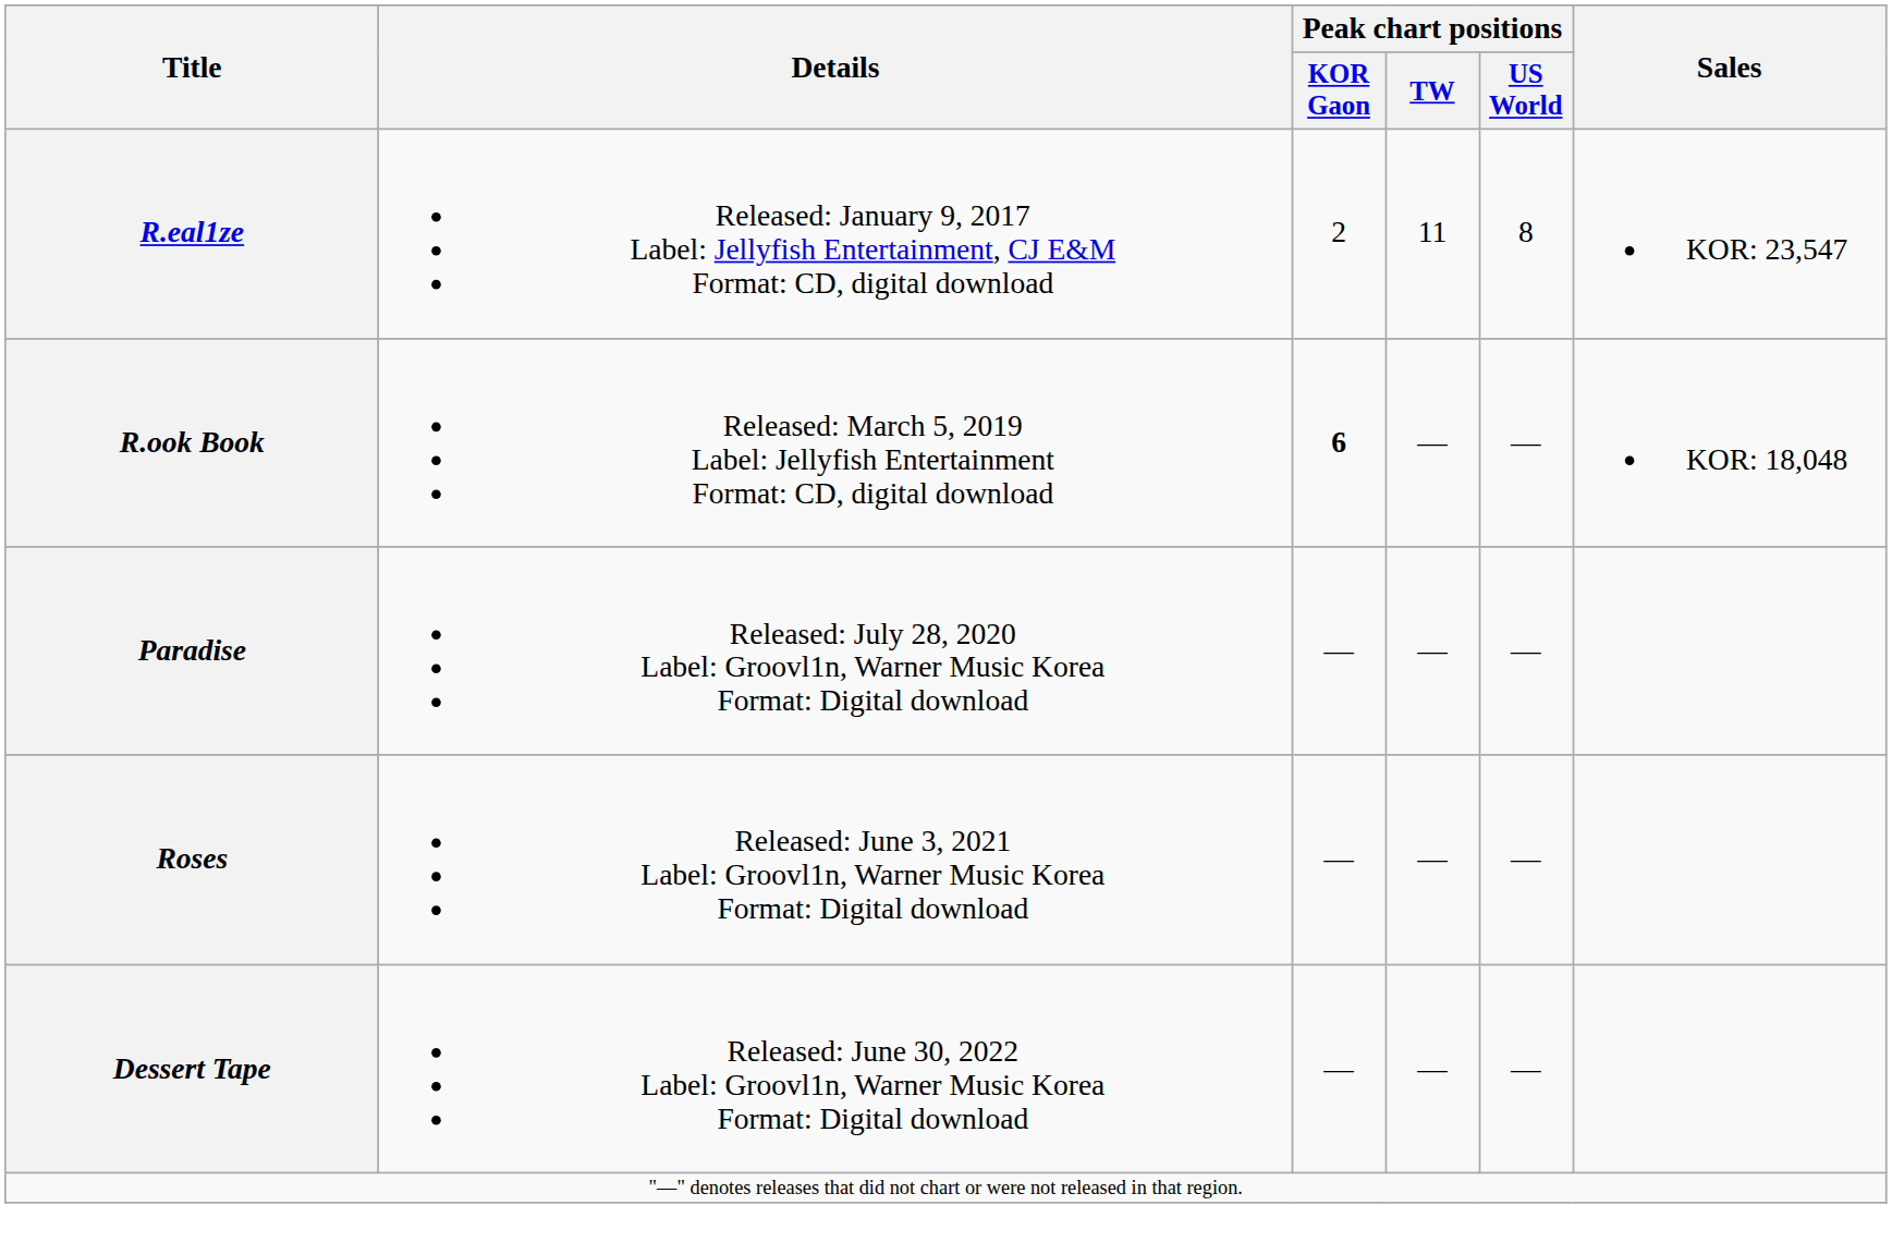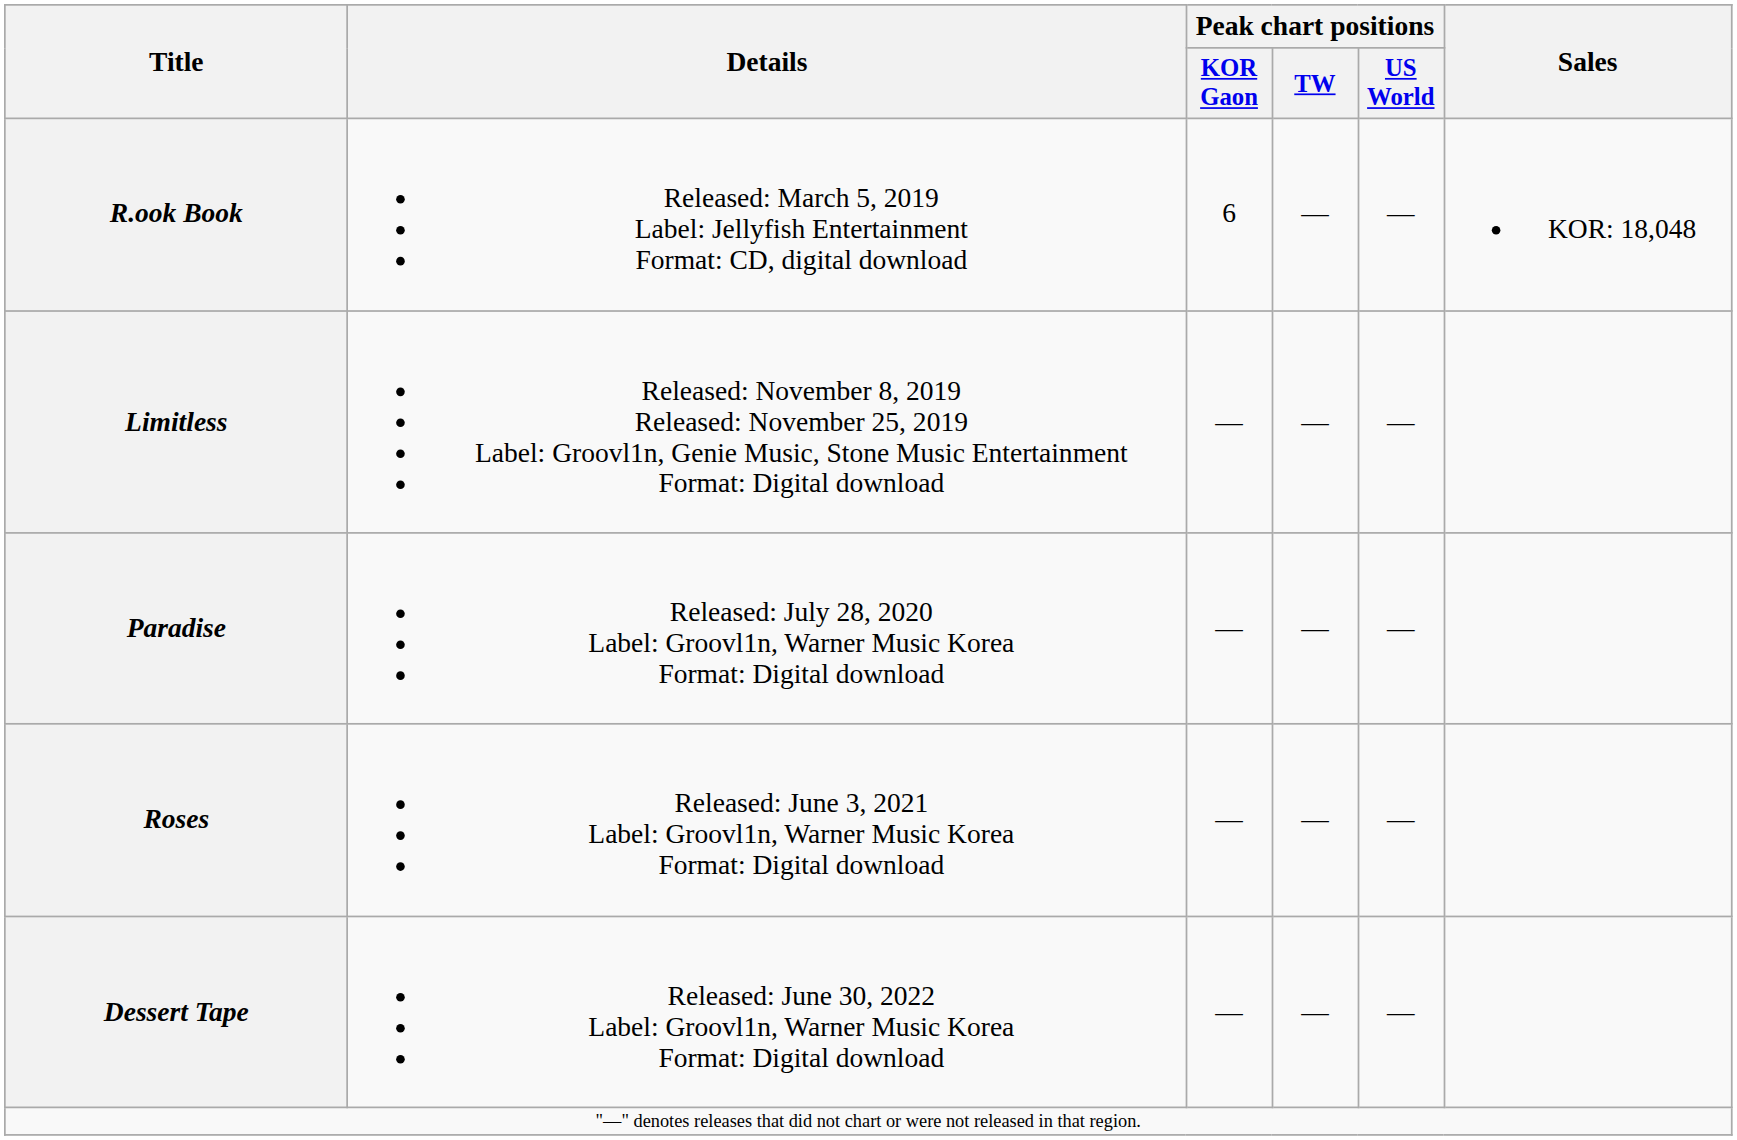 <table class="wikitable plainrowheaders" style="text-align:center;">
 <tr>
 <th scope="col" rowspan="2" style="width:12em;">Title</th>
 <th scope="col" rowspan="2" style="width:30em;">Details</th>
 <th scope="col" colspan="3">Peak chart positions</th>
 <th scope="col" rowspan="2" style="width:10em;">Sales</th>
 </tr>
 <tr>
 <th scope="col" style="width:3em;font-size:90%"><a href='#'>KOR<br>Gaon</a><br></th>
 <th scope="col" style="width:3em;font-size:90%;"><a href='#'>TW</a><br></th>
 <th scope="col" style="width:3em;font-size:90%"><a href='#'>US World</a><br></th>
 </tr>
 <tr>
-<th scope="row"><em><a href='#'>R.eal1ze</a></em></th>
-<td><br><ul><li>Released: January 9, 2017</li><li>Label: <a href='#'>Jellyfish Entertainment</a>, <a href='#'>CJ E&M</a></li><li>Format: CD, digital download</li></ul></td>
-<td>2</td>
-<td>11</td>
-<td>8</td>
-<td><br><ul><li>KOR: 23,547</li></ul></td>
-</tr>
-<tr>
 <th scope="row"><em>R.ook Book</em></th>
 <td><br><ul><li>Released: March 5, 2019</li><li>Label: Jellyfish Entertainment</li><li>Format: CD, digital download</li></ul></td>
-<td><strong>6</strong></td>
+<td>6</td>
 <td>—</td>
 <td>—</td>
 <td><br><ul><li>KOR: 18,048</li></ul></td>
+</tr>
+<tr>
+<th scope="row"><em>Limitless</em></th>
+<td><br><ul><li>Released: November 8, 2019 </li><li>Released: November 25, 2019 </li><li>Label: Groovl1n, Genie Music, Stone Music Entertainment</li><li>Format: Digital download</li></ul></td>
+<td>—</td>
+<td>—</td>
+<td>—</td>
+<td></td>
 </tr>
 <tr>
 <th scope="row"><em>Paradise</em></th>
 <td><br><ul><li>Released: July 28, 2020</li><li>Label: Groovl1n, Warner Music Korea</li><li>Format: Digital download</li></ul></td>
 <td>—</td>
 <td>—</td>
 <td>—</td>
 <td></td>
 </tr>
 <tr>
 <th scope="row"><em>Roses</em></th>
 <td><br><ul><li>Released: June 3, 2021</li><li>Label: Groovl1n, Warner Music Korea</li><li>Format: Digital download</li></ul></td>
 <td>—</td>
 <td>—</td>
 <td>—</td>
 <td></td>
 </tr>
 <tr>
 <th scope="row"><em>Dessert Tape</em><br></th>
 <td><br><ul><li>Released: June 30, 2022</li><li>Label: Groovl1n, Warner Music Korea</li><li>Format: Digital download</li></ul></td>
 <td>—</td>
 <td>—</td>
 <td>—</td>
 <td></td>
 </tr>
 <tr>
 <td colspan="6" style="font-size:8pt;">"—" denotes releases that did not chart or were not released in that region.</td>
 </tr>
 </table>
